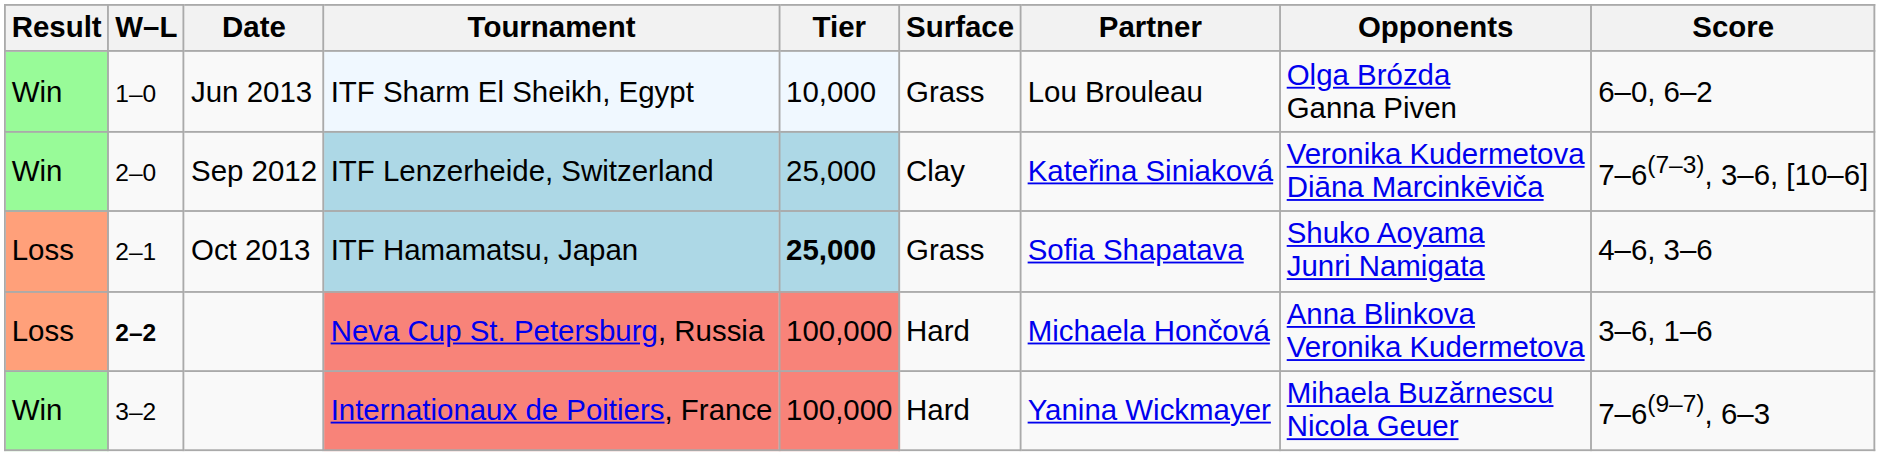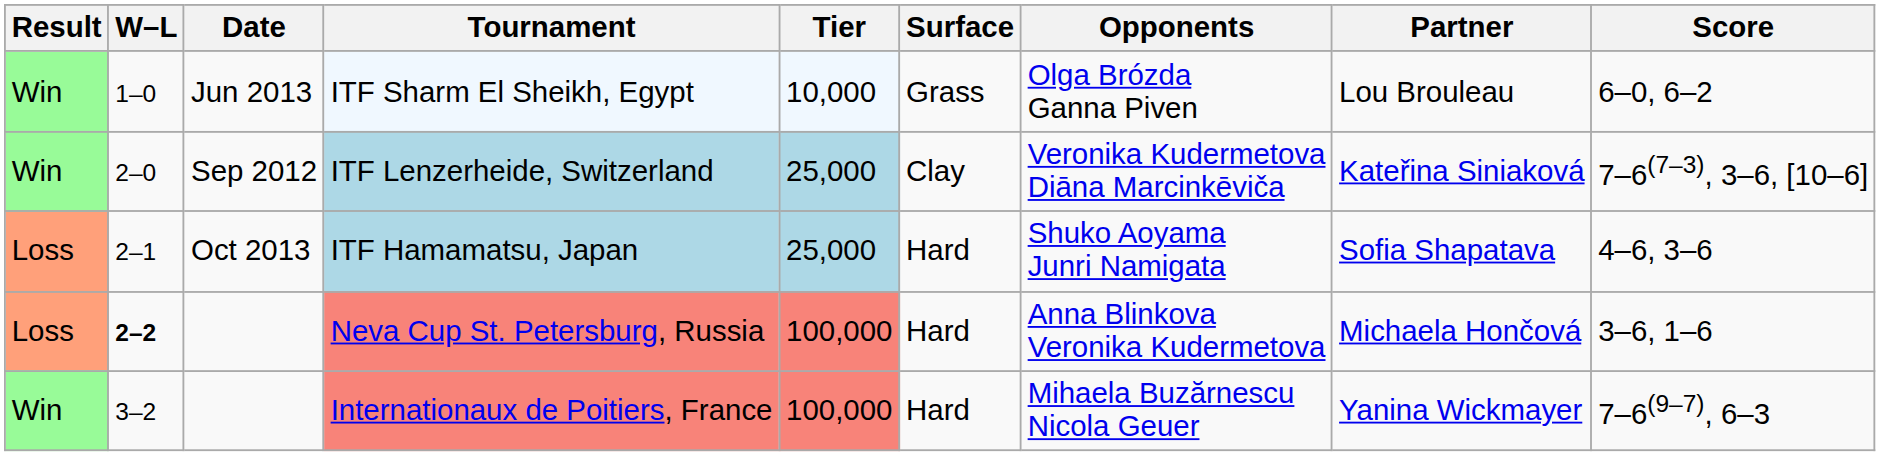 <table class="sortable wikitable">
 <tr>
 <th>Result</th>
 <th class="unsortable">W–L</th>
 <th>Date</th>
 <th>Tournament</th>
 <th>Tier</th>
 <th>Surface</th>
+<th>Opponents</th>
 <th>Partner</th>
-<th>Opponents</th>
 <th class="unsortable">Score</th>
 </tr>
 <tr>
 <td style="background:#98fb98;">Win</td>
 <td><small>1–0</small></td>
 <td>Jun 2013</td>
 <td style="background:#f0f8ff;">ITF Sharm El Sheikh, Egypt</td>
 <td style="background:#f0f8ff;">10,000</td>
 <td>Grass</td>
+<td> <a href='#'>Olga Brózda</a> <br>  Ganna Piven</td>
 <td> Lou Brouleau</td>
-<td> <a href='#'>Olga Brózda</a> <br>  Ganna Piven</td>
 <td>6–0, 6–2</td>
 </tr>
 <tr>
 <td style="background:#98fb98;">Win</td>
 <td><small>2–0</small></td>
 <td>Sep 2012</td>
 <td style="background:lightblue;">ITF Lenzerheide, Switzerland</td>
 <td style="background:lightblue;">25,000</td>
 <td>Clay</td>
+<td> <a href='#'>Veronika Kudermetova</a> <br>  <a href='#'>Diāna Marcinkēviča</a></td>
 <td> <a href='#'>Kateřina Siniaková</a></td>
-<td> <a href='#'>Veronika Kudermetova</a> <br>  <a href='#'>Diāna Marcinkēviča</a></td>
 <td>7–6<sup>(7–3)</sup>, 3–6, [10–6]</td>
 </tr>
 <tr>
 <td style="background:#ffa07a;">Loss</td>
 <td><small>2–1</small></td>
 <td>Oct 2013</td>
 <td style="background:lightblue;">ITF Hamamatsu, Japan</td>
-<td style="background:lightblue;"><strong>25,000</strong></td>
-<td>Grass</td>
+<td style="background:lightblue;">25,000</td>
+<td>Hard</td>
+<td> <a href='#'>Shuko Aoyama</a> <br>  <a href='#'>Junri Namigata</a></td>
 <td> <a href='#'>Sofia Shapatava</a></td>
-<td> <a href='#'>Shuko Aoyama</a> <br>  <a href='#'>Junri Namigata</a></td>
 <td>4–6, 3–6</td>
 </tr>
 <tr>
 <td style="background:#ffa07a;">Loss</td>
 <td><strong><small>2–2</small></strong></td>
 <td><a href='#'></a></td>
 <td style="background:#f88379;"><a href='#'>Neva Cup St. Petersburg</a>, Russia</td>
 <td style="background:#f88379;">100,000</td>
 <td>Hard</td>
+<td> <a href='#'>Anna Blinkova</a> <br>  <a href='#'>Veronika Kudermetova</a></td>
 <td> <a href='#'>Michaela Hončová</a></td>
-<td> <a href='#'>Anna Blinkova</a> <br>  <a href='#'>Veronika Kudermetova</a></td>
 <td>3–6, 1–6</td>
 </tr>
 <tr>
 <td style="background:#98fb98;">Win</td>
 <td><small>3–2</small></td>
 <td><a href='#'></a></td>
 <td style="background:#f88379;"><a href='#'>Internationaux de Poitiers</a>, France</td>
 <td style="background:#f88379;">100,000</td>
 <td>Hard</td>
+<td> <a href='#'>Mihaela Buzărnescu</a> <br>  <a href='#'>Nicola Geuer</a></td>
 <td> <a href='#'>Yanina Wickmayer</a></td>
-<td> <a href='#'>Mihaela Buzărnescu</a> <br>  <a href='#'>Nicola Geuer</a></td>
 <td>7–6<sup>(9–7)</sup>, 6–3</td>
 </tr>
 </table>
